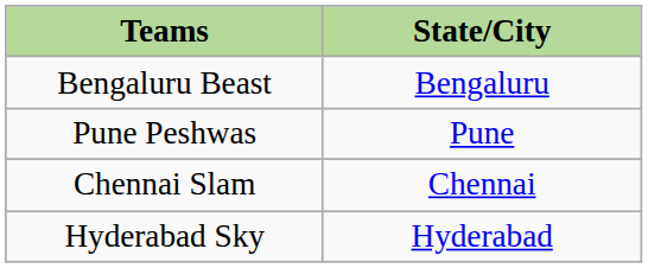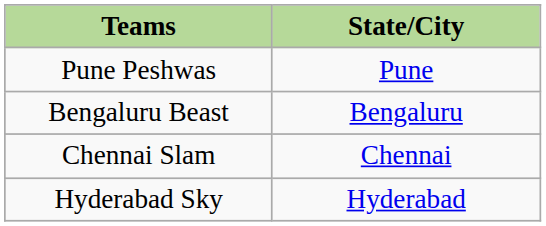 <table class="wikitable" style="text-align: center";>
 <tr>
 <th style="background-color: #B6D999;" width="150px">Teams</th>
 <th style="background-color: #B6D999;" width="150px">State/City</th>
 </tr>
 <tr>
+<td>Pune Peshwas</td>
+<td><a href='#'>Pune</a></td>
+</tr>
+<tr>
 <td>Bengaluru Beast</td>
 <td><a href='#'>Bengaluru</a></td>
-</tr>
-<tr>
-<td>Pune Peshwas</td>
-<td><a href='#'>Pune</a></td>
 </tr>
 <tr>
 <td>Chennai Slam</td>
 <td><a href='#'>Chennai</a></td>
 </tr>
 <tr>
 <td>Hyderabad Sky</td>
 <td><a href='#'>Hyderabad</a></td>
 </tr>
 </table>
